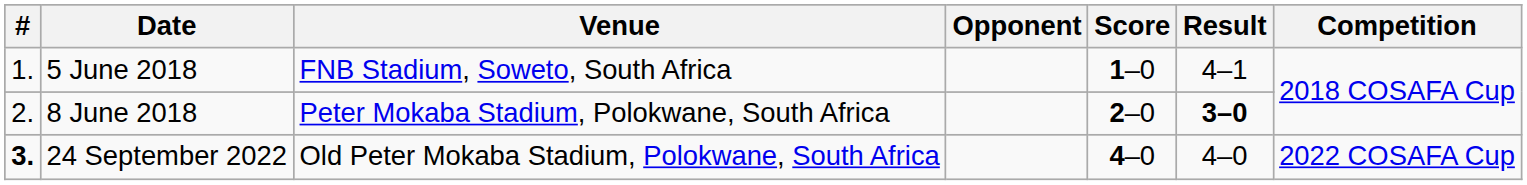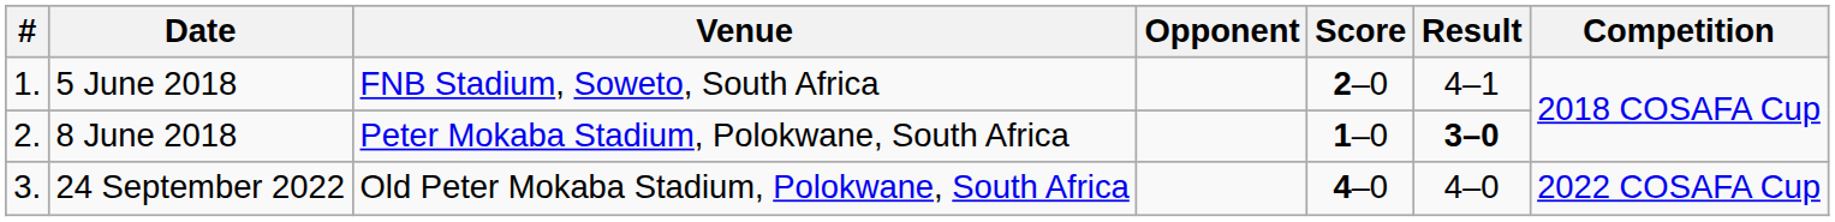 <table class="wikitable">
 <tr>
 <th>#</th>
 <th>Date</th>
 <th>Venue</th>
 <th>Opponent</th>
 <th>Score</th>
 <th>Result</th>
 <th>Competition</th>
 </tr>
 <tr>
 <td>1.</td>
 <td>5 June 2018</td>
 <td><a href='#'>FNB Stadium</a>, <a href='#'>Soweto</a>, South Africa</td>
 <td></td>
-<td align=center><strong>1</strong>–0</td>
+<td align=center><strong>2</strong>–0</td>
 <td align=center>4–1</td>
 <td rowspan=2><a href='#'>2018 COSAFA Cup</a></td>
 </tr>
 <tr>
 <td>2.</td>
 <td>8 June 2018</td>
 <td><a href='#'>Peter Mokaba Stadium</a>, Polokwane, South Africa</td>
 <td></td>
-<td align=center><strong>2</strong>–0</td>
+<td align=center><strong>1</strong>–0</td>
 <td align=center><strong>3–0</strong></td>
 </tr>
 <tr>
-<td><strong>3.</strong></td>
+<td>3.</td>
 <td>24 September 2022</td>
 <td>Old Peter Mokaba Stadium, <a href='#'>Polokwane</a>, <a href='#'>South Africa</a></td>
 <td></td>
 <td align=center><strong>4</strong>–0</td>
 <td align=center>4–0</td>
 <td><a href='#'>2022 COSAFA Cup</a></td>
 </tr>
 </table>
